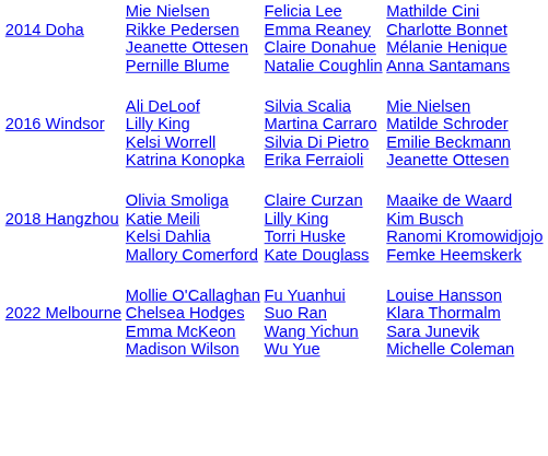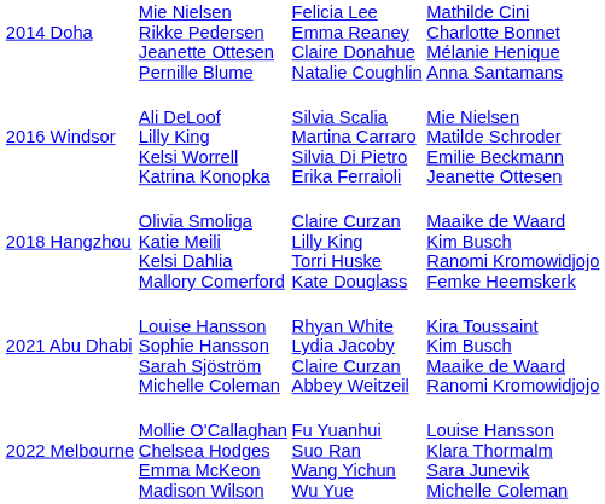 <table>
 <tr>
 <td><a href='#'>2014 Doha</a></td>
 <td><br><a href='#'>Mie Nielsen</a><br><a href='#'>Rikke Pedersen</a><br><a href='#'>Jeanette Ottesen</a><br><a href='#'>Pernille Blume</a></td>
 <td><br><a href='#'>Felicia Lee</a><br><a href='#'>Emma Reaney</a><br><a href='#'>Claire Donahue</a><br><a href='#'>Natalie Coughlin</a></td>
 <td><br><a href='#'>Mathilde Cini</a><br><a href='#'>Charlotte Bonnet</a><br><a href='#'>Mélanie Henique</a><br><a href='#'>Anna Santamans</a></td>
 </tr>
 <tr>
 <td><a href='#'>2016 Windsor</a></td>
 <td><br><a href='#'>Ali DeLoof</a><br><a href='#'>Lilly King</a><br><a href='#'>Kelsi Worrell</a><br><a href='#'>Katrina Konopka</a></td>
 <td><br><a href='#'>Silvia Scalia</a><br><a href='#'>Martina Carraro</a><br><a href='#'>Silvia Di Pietro</a><br><a href='#'>Erika Ferraioli</a></td>
 <td><br><a href='#'>Mie Nielsen</a><br><a href='#'>Matilde Schroder</a><br><a href='#'>Emilie Beckmann</a><br><a href='#'>Jeanette Ottesen</a></td>
 </tr>
 <tr>
 <td><a href='#'>2018 Hangzhou</a></td>
 <td><br><a href='#'>Olivia Smoliga</a><br><a href='#'>Katie Meili</a><br><a href='#'>Kelsi Dahlia</a><br><a href='#'>Mallory Comerford</a></td>
 <td><br><a href='#'>Claire Curzan</a><br><a href='#'>Lilly King</a><br><a href='#'>Torri Huske</a><br><a href='#'>Kate Douglass</a></td>
 <td><br><a href='#'>Maaike de Waard</a><br><a href='#'>Kim Busch</a><br><a href='#'>Ranomi Kromowidjojo</a><br><a href='#'>Femke Heemskerk</a></td>
 </tr>
 <tr>
+<td><a href='#'>2021 Abu Dhabi</a></td>
+<td><br><a href='#'>Louise Hansson</a><br><a href='#'>Sophie Hansson</a><br><a href='#'>Sarah Sjöström</a><br><a href='#'>Michelle Coleman</a></td>
+<td><br><a href='#'>Rhyan White</a><br><a href='#'>Lydia Jacoby</a><br><a href='#'>Claire Curzan</a><br><a href='#'>Abbey Weitzeil</a></td>
+<td><br><a href='#'>Kira Toussaint</a><br><a href='#'>Kim Busch</a><br><a href='#'>Maaike de Waard</a><br><a href='#'>Ranomi Kromowidjojo</a></td>
+</tr>
+<tr>
 <td><a href='#'>2022 Melbourne</a></td>
 <td><br><a href='#'>Mollie O'Callaghan</a><br><a href='#'>Chelsea Hodges</a><br><a href='#'>Emma McKeon</a><br><a href='#'>Madison Wilson</a></td>
 <td><br><a href='#'>Fu Yuanhui</a><br><a href='#'>Suo Ran</a><br><a href='#'>Wang Yichun</a><br><a href='#'>Wu Yue</a></td>
 <td><br><a href='#'>Louise Hansson</a><br><a href='#'>Klara Thormalm</a><br><a href='#'>Sara Junevik</a><br><a href='#'>Michelle Coleman</a></td>
 </tr>
 </table>
